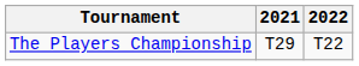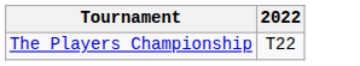 <table class="wikitable" style="font-size:95%;text-align:center;">
 <tr>
 <th>Tournament</th>
-<th>2021</th>
 <th>2022</th>
 </tr>
 <tr>
 <td align=left><a href='#'>The Players Championship</a></td>
-<td>T29</td>
 <td>T22</td>
 </tr>
 </table>
